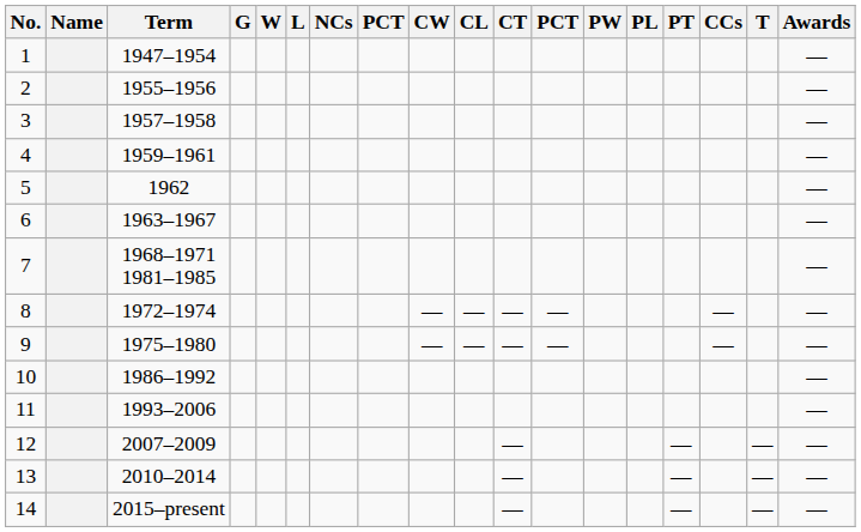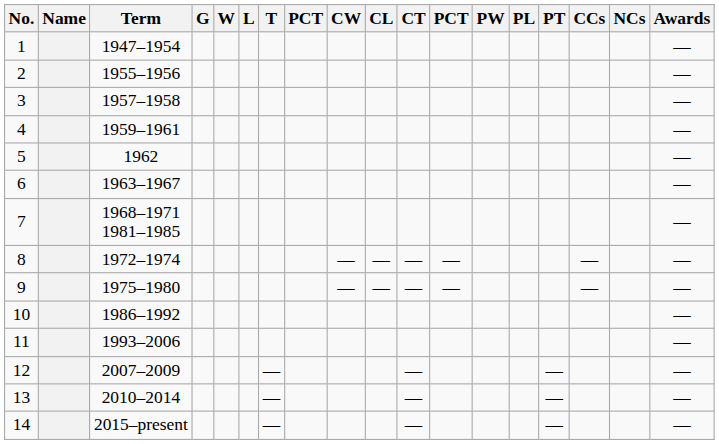 <table class="wikitable sortable" style="text-align:center">
 <tr>
 <th scope="col" class="unsortable">No.</th>
 <th scope="col">Name</th>
 <th scope="col">Term</th>
 <th scope="col">G</th>
 <th scope="col">W</th>
 <th scope="col">L</th>
-<th scope="col">NCs</th>
+<th scope="col">T</th>
 <th scope="col">PCT</th>
 <th scope="col">CW</th>
 <th scope="col">CL</th>
 <th scope="col">CT</th>
 <th scope="col">PCT</th>
 <th scope="col">PW</th>
 <th scope="col">PL</th>
 <th scope="col">PT</th>
 <th scope="col">CCs</th>
-<th scope="col">T</th>
+<th scope="col">NCs</th>
 <th scope="col" class="unsortable">Awards</th>
 </tr>
 <tr>
 <td>1</td>
 <th scope="row"></th>
 <td>1947–1954</td>
 <td></td>
 <td></td>
 <td></td>
 <td></td>
 <td></td>
 <td></td>
 <td></td>
 <td></td>
 <td></td>
 <td></td>
 <td></td>
 <td></td>
 <td></td>
 <td></td>
 <td>—</td>
 </tr>
 <tr>
 <td>2</td>
 <th scope="row"></th>
 <td>1955–1956</td>
 <td></td>
 <td></td>
 <td></td>
 <td></td>
 <td></td>
 <td></td>
 <td></td>
 <td></td>
 <td></td>
 <td></td>
 <td></td>
 <td></td>
 <td></td>
 <td></td>
 <td>—</td>
 </tr>
 <tr>
 <td>3</td>
 <th scope="row"></th>
 <td>1957–1958</td>
 <td></td>
 <td></td>
 <td></td>
 <td></td>
 <td></td>
 <td></td>
 <td></td>
 <td></td>
 <td></td>
 <td></td>
 <td></td>
 <td></td>
 <td></td>
 <td></td>
 <td>—</td>
 </tr>
 <tr>
 <td>4</td>
 <th scope="row"></th>
 <td>1959–1961</td>
 <td></td>
 <td></td>
 <td></td>
 <td></td>
 <td></td>
 <td></td>
 <td></td>
 <td></td>
 <td></td>
 <td></td>
 <td></td>
 <td></td>
 <td></td>
 <td></td>
 <td>—</td>
 </tr>
 <tr>
 <td>5</td>
 <th scope="row"></th>
 <td>1962</td>
 <td></td>
 <td></td>
 <td></td>
 <td></td>
 <td></td>
 <td></td>
 <td></td>
 <td></td>
 <td></td>
 <td></td>
 <td></td>
 <td></td>
 <td></td>
 <td></td>
 <td>—</td>
 </tr>
 <tr>
 <td>6</td>
 <th scope="row"></th>
 <td>1963–1967</td>
 <td></td>
 <td></td>
 <td></td>
 <td></td>
 <td></td>
 <td></td>
 <td></td>
 <td></td>
 <td></td>
 <td></td>
 <td></td>
 <td></td>
 <td></td>
 <td></td>
 <td>—</td>
 </tr>
 <tr>
 <td>7</td>
 <th scope="row"></th>
 <td>1968–1971<br>1981–1985</td>
 <td></td>
 <td></td>
 <td></td>
 <td></td>
 <td></td>
 <td></td>
 <td></td>
 <td></td>
 <td></td>
 <td></td>
 <td></td>
 <td></td>
 <td></td>
 <td></td>
 <td>—</td>
 </tr>
 <tr>
 <td>8</td>
 <th scope="row"></th>
 <td>1972–1974</td>
 <td></td>
 <td></td>
 <td></td>
 <td></td>
 <td></td>
 <td>—</td>
 <td>—</td>
 <td>—</td>
 <td>—</td>
 <td></td>
 <td></td>
 <td></td>
 <td>—</td>
 <td></td>
 <td>—</td>
 </tr>
 <tr>
 <td>9</td>
 <th scope="row"></th>
 <td>1975–1980</td>
 <td></td>
 <td></td>
 <td></td>
 <td></td>
 <td></td>
 <td>—</td>
 <td>—</td>
 <td>—</td>
 <td>—</td>
 <td></td>
 <td></td>
 <td></td>
 <td>—</td>
 <td></td>
 <td>—</td>
 </tr>
 <tr>
 <td>10</td>
 <th scope="row"></th>
 <td>1986–1992</td>
 <td></td>
 <td></td>
 <td></td>
 <td></td>
 <td></td>
 <td></td>
 <td></td>
 <td></td>
 <td></td>
 <td></td>
 <td></td>
 <td></td>
 <td></td>
 <td></td>
 <td>—</td>
 </tr>
 <tr>
 <td>11</td>
 <th scope="row"></th>
 <td>1993–2006</td>
 <td></td>
 <td></td>
 <td></td>
 <td></td>
 <td></td>
 <td></td>
 <td></td>
 <td></td>
 <td></td>
 <td></td>
 <td></td>
 <td></td>
 <td></td>
 <td></td>
 <td>—</td>
 </tr>
 <tr>
 <td>12</td>
 <th scope="row"></th>
 <td>2007–2009</td>
 <td></td>
 <td></td>
 <td></td>
-<td></td>
+<td>—</td>
 <td></td>
 <td></td>
 <td></td>
 <td>—</td>
 <td></td>
 <td></td>
 <td></td>
 <td>—</td>
 <td></td>
-<td>—</td>
+<td></td>
 <td>—</td>
 </tr>
 <tr>
 <td>13</td>
 <th scope="row"></th>
 <td>2010–2014</td>
 <td></td>
 <td></td>
 <td></td>
-<td></td>
+<td>—</td>
 <td></td>
 <td></td>
 <td></td>
 <td>—</td>
 <td></td>
 <td></td>
 <td></td>
 <td>—</td>
 <td></td>
-<td>—</td>
+<td></td>
 <td>—</td>
 </tr>
 <tr>
 <td>14</td>
 <th scope="row"></th>
 <td>2015–present</td>
 <td></td>
 <td></td>
 <td></td>
-<td></td>
+<td>—</td>
 <td></td>
 <td></td>
 <td></td>
 <td>—</td>
 <td></td>
 <td></td>
 <td></td>
 <td>—</td>
 <td></td>
-<td>—</td>
+<td></td>
 <td>—</td>
 </tr>
 </table>
